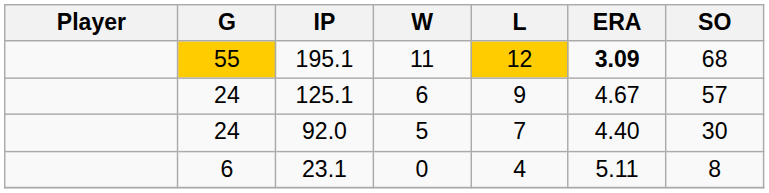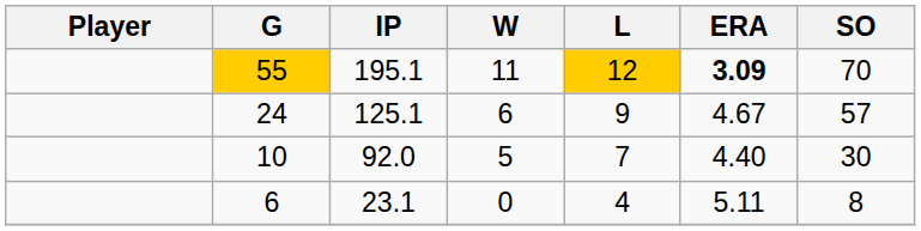 <table class="wikitable sortable">
 <tr>
 <th bgcolor="#DDDDFF" width="16%">Player</th>
 <th bgcolor="#DDDDFF" width="9%">G</th>
 <th bgcolor="#DDDDFF" width="9%">IP</th>
 <th bgcolor="#DDDDFF" width="9%">W</th>
 <th bgcolor="#DDDDFF" width="9%">L</th>
 <th bgcolor="#DDDDFF" width="9%">ERA</th>
 <th bgcolor="#DDDDFF" width="9%">SO</th>
 </tr>
 <tr align="center">
 <td></td>
 <td bgcolor=#ffcc00>55</td>
 <td>195.1</td>
 <td>11</td>
 <td bgcolor=#ffcc00>12</td>
 <td><strong>3.09</strong></td>
-<td>68</td>
+<td>70</td>
 </tr>
 <tr align="center">
 <td></td>
 <td>24</td>
 <td>125.1</td>
 <td>6</td>
 <td>9</td>
 <td>4.67</td>
 <td>57</td>
 </tr>
 <tr align="center">
 <td></td>
-<td>24</td>
+<td>10</td>
 <td>92.0</td>
 <td>5</td>
 <td>7</td>
 <td>4.40</td>
 <td>30</td>
 </tr>
 <tr align="center">
 <td></td>
 <td>6</td>
 <td>23.1</td>
 <td>0</td>
 <td>4</td>
 <td>5.11</td>
 <td>8</td>
 </tr>
 <tr align="center">
 </tr>
 </table>
